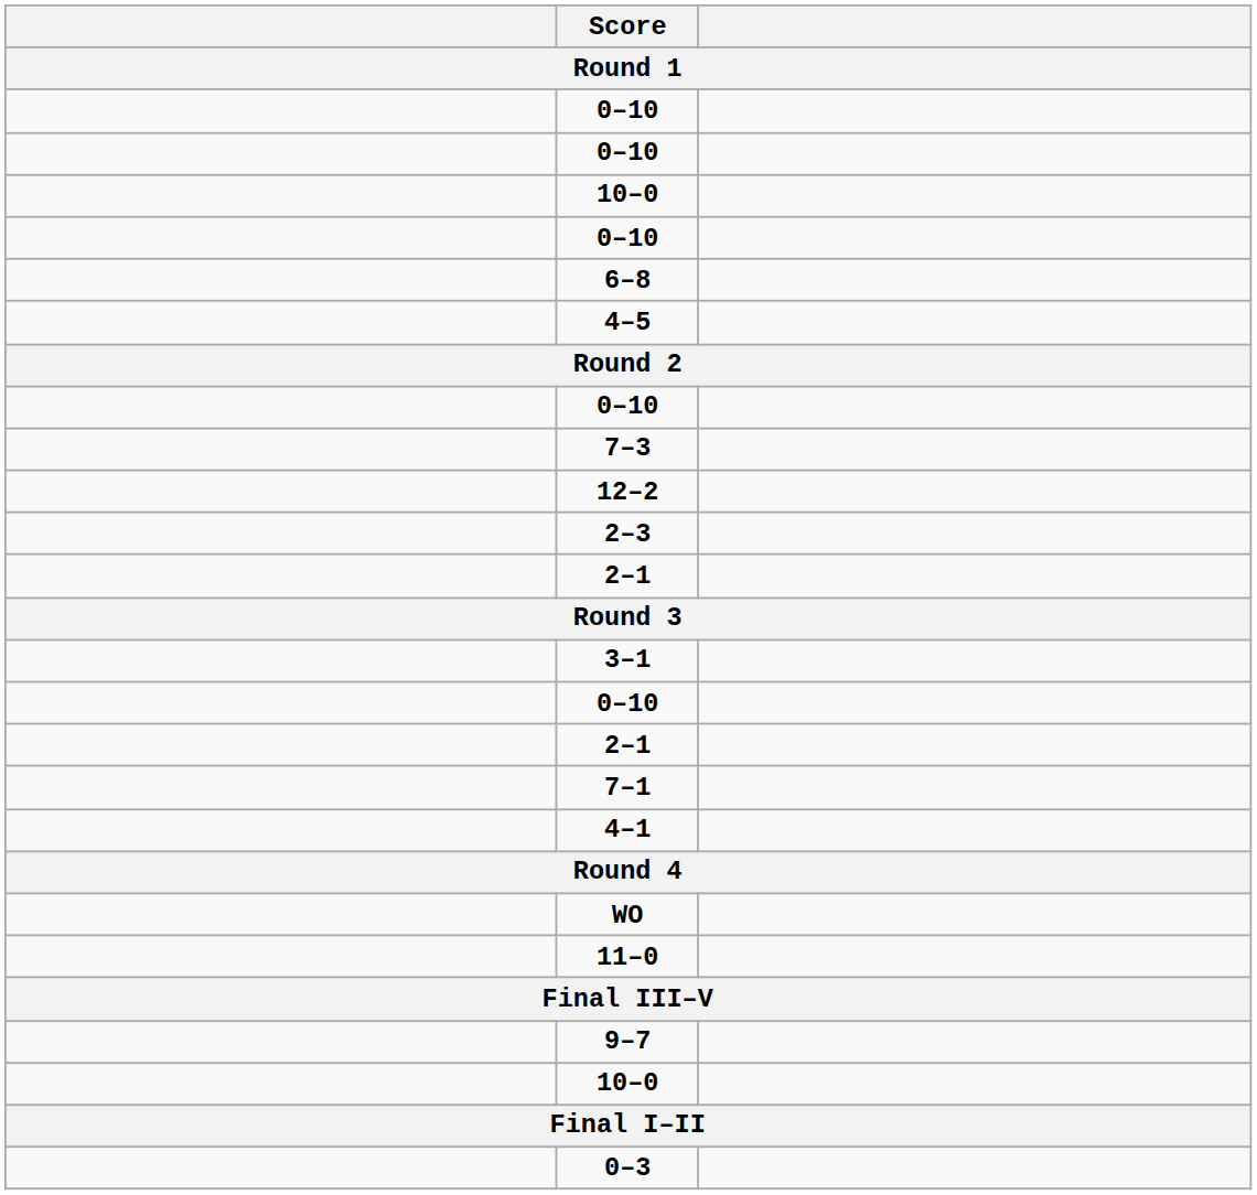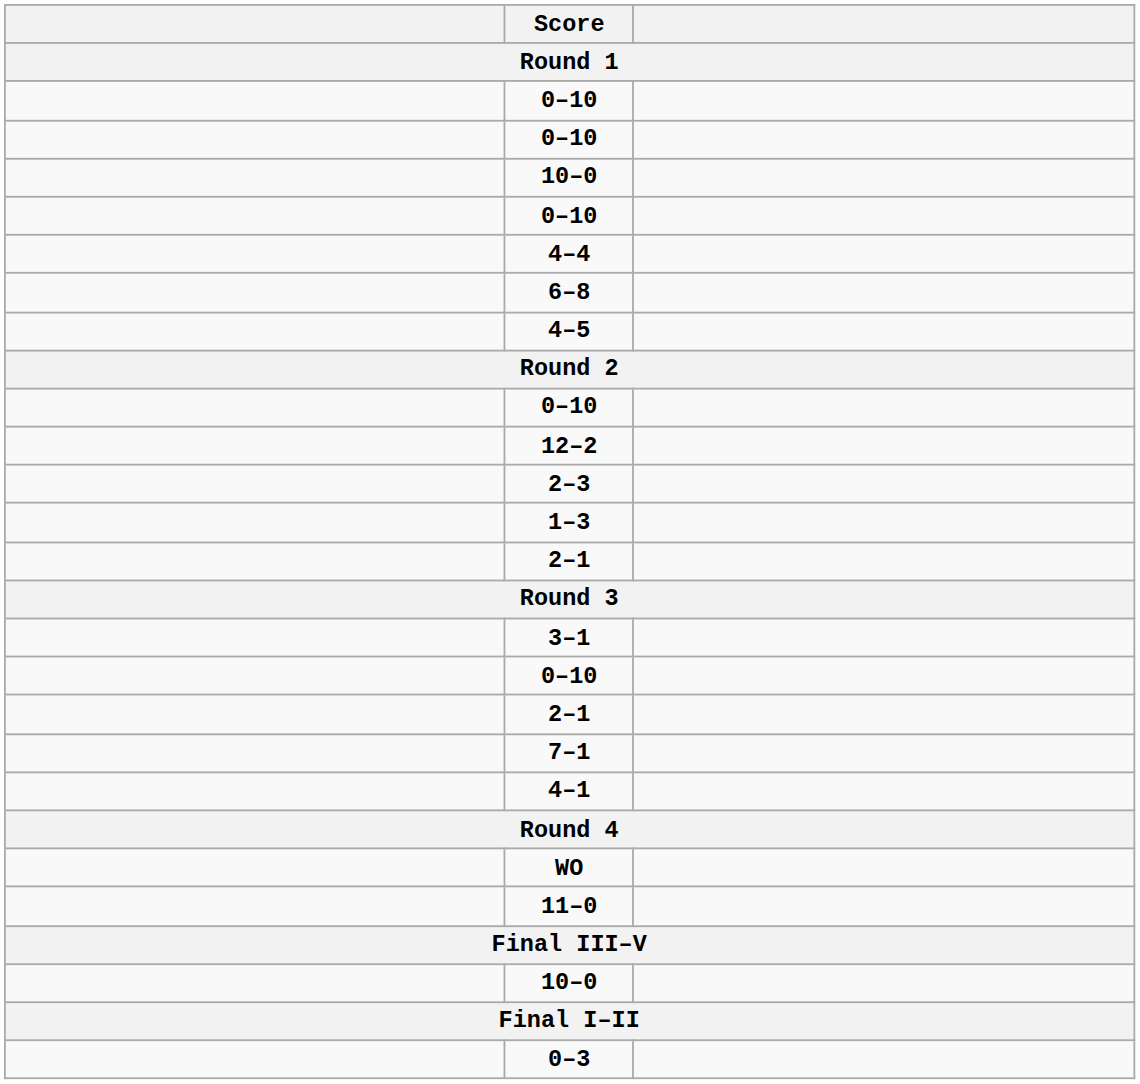 <table class="wikitable" style="text-align: left;">
 <tr>
 <th align="right" width="270"></th>
 <th width="65">Score</th>
 <th align="left" width="270"></th>
 </tr>
 <tr>
 <th colspan="3">Round 1</th>
 </tr>
 <tr>
 <td></td>
 <td align=center><strong>0–10</strong></td>
 <td><strong></strong></td>
 </tr>
 <tr>
 <td></td>
 <td align=center><strong>0–10</strong></td>
 <td><strong></strong></td>
 </tr>
 <tr>
 <td><strong></strong></td>
 <td align=center><strong>10–0</strong></td>
 <td></td>
 </tr>
 <tr>
 <td></td>
 <td align=center><strong>0–10</strong></td>
 <td><strong></strong></td>
 </tr>
 <tr>
 <td></td>
+<td align=center><strong>4–4</strong></td>
+<td><strong></strong></td>
+</tr>
+<tr>
+<td></td>
 <td align=center><strong>6–8</strong></td>
 <td><strong></strong></td>
 </tr>
 <tr>
 <td></td>
 <td align=center><strong>4–5</strong></td>
 <td><strong></strong></td>
 </tr>
 <tr>
 <th colspan="3">Round 2</th>
 </tr>
 <tr>
 <td></td>
 <td align=center><strong>0–10</strong></td>
 <td><strong></strong></td>
 </tr>
 <tr>
 <td><strong></strong></td>
-<td align=center><strong>7–3</strong></td>
-<td></td>
-</tr>
-<tr>
-<td><strong></strong></td>
 <td align=center><strong>12–2</strong></td>
 <td></td>
 </tr>
 <tr>
 <td></td>
 <td align=center><strong>2–3</strong></td>
+<td><strong></strong></td>
+</tr>
+<tr>
+<td></td>
+<td align=center><strong>1–3</strong></td>
 <td><strong></strong></td>
 </tr>
 <tr>
 <td><strong></strong></td>
 <td align=center><strong>2–1</strong></td>
 <td></td>
 </tr>
 <tr>
 <th colspan="3">Round 3</th>
 </tr>
 <tr>
 <td><strong></strong></td>
 <td align=center><strong>3–1</strong></td>
 <td></td>
 </tr>
 <tr>
 <td></td>
 <td align=center><strong>0–10</strong></td>
 <td><strong></strong></td>
 </tr>
 <tr>
 <td><strong></strong></td>
 <td align=center><strong>2–1</strong></td>
 <td></td>
 </tr>
 <tr>
 <td><strong></strong></td>
 <td align=center><strong>7–1</strong></td>
 <td></td>
 </tr>
 <tr>
 <td><strong></strong></td>
 <td align=center><strong>4–1</strong></td>
 <td></td>
 </tr>
 <tr>
 <th colspan="3">Round 4</th>
 </tr>
 <tr>
 <td><strong></strong></td>
 <td align=center><strong>WO</strong></td>
 <td></td>
 </tr>
 <tr>
 <td><strong></strong></td>
 <td align=center><strong>11–0</strong></td>
 <td></td>
 </tr>
 <tr>
 <th colspan="3">Final III–V</th>
 </tr>
 <tr>
 <td><strong></strong></td>
-<td align=center><strong>9–7</strong></td>
-<td></td>
-</tr>
-<tr>
-<td><strong></strong></td>
 <td align=center><strong>10–0</strong></td>
 <td></td>
 </tr>
 <tr>
 <th colspan="3">Final I–II</th>
 </tr>
 <tr>
 <td></td>
 <td align=center><strong>0–3</strong></td>
 <td><strong></strong></td>
 </tr>
 </table>
